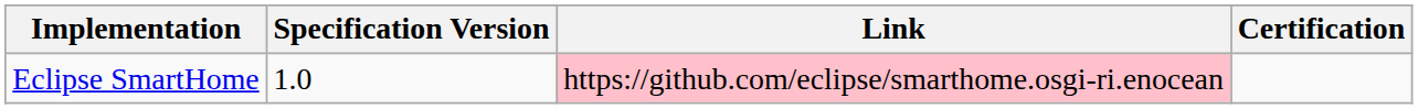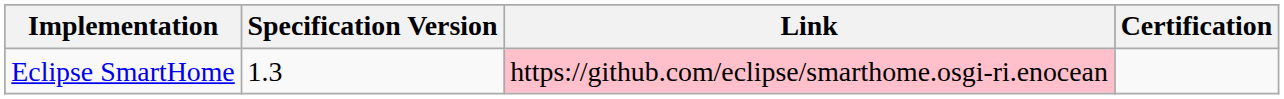 <table class="wikitable sortable">
 <tr>
 <th>Implementation</th>
 <th>Specification Version</th>
 <th>Link</th>
 <th>Certification</th>
 </tr>
 <tr>
 <td><a href='#'>Eclipse SmartHome</a></td>
-<td>1.0</td>
+<td>1.3</td>
 <td style="background: pink;">https://github.com/eclipse/smarthome.osgi-ri.enocean</td>
 <td></td>
 </tr>
 </table>
